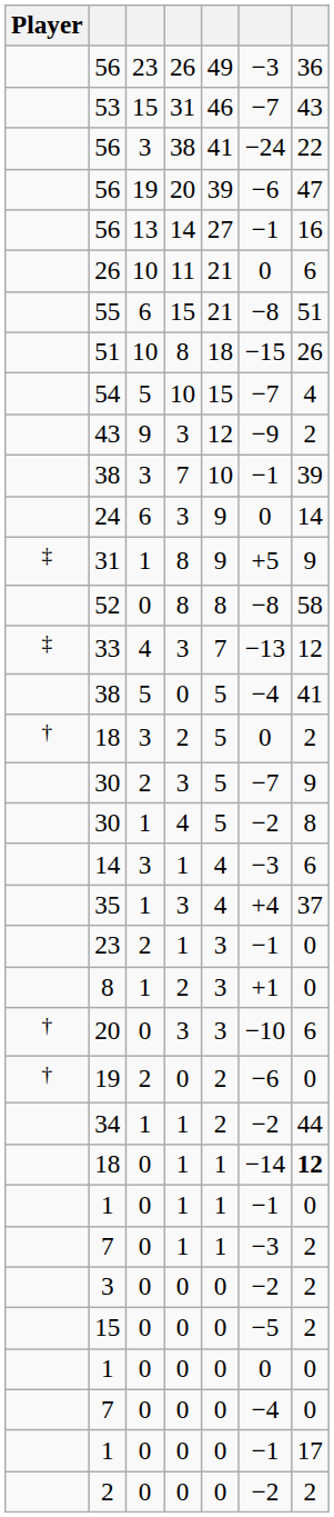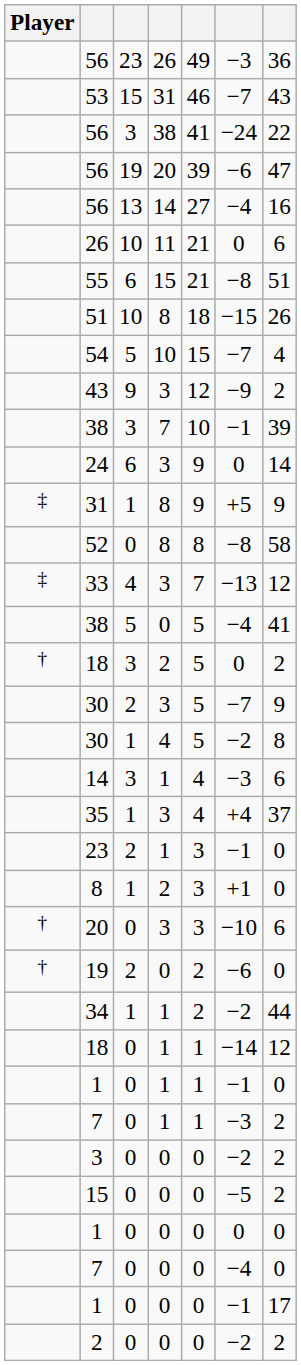 <table class="wikitable sortable" style="text-align:center;">
 <tr>
 <th>Player</th>
 <th></th>
 <th></th>
 <th></th>
 <th></th>
 <th data-sort-type="number"></th>
 <th></th>
 </tr>
 <tr>
 <td></td>
 <td>56</td>
 <td>23</td>
 <td>26</td>
 <td>49</td>
 <td>−3</td>
 <td>36</td>
 </tr>
 <tr>
 <td></td>
 <td>53</td>
 <td>15</td>
 <td>31</td>
 <td>46</td>
 <td>−7</td>
 <td>43</td>
 </tr>
 <tr>
 <td></td>
 <td>56</td>
 <td>3</td>
 <td>38</td>
 <td>41</td>
 <td>−24</td>
 <td>22</td>
 </tr>
 <tr>
 <td></td>
 <td>56</td>
 <td>19</td>
 <td>20</td>
 <td>39</td>
 <td>−6</td>
 <td>47</td>
 </tr>
 <tr>
 <td></td>
 <td>56</td>
 <td>13</td>
 <td>14</td>
 <td>27</td>
-<td>−1</td>
+<td>−4</td>
 <td>16</td>
 </tr>
 <tr>
 <td></td>
 <td>26</td>
 <td>10</td>
 <td>11</td>
 <td>21</td>
 <td>0</td>
 <td>6</td>
 </tr>
 <tr>
 <td></td>
 <td>55</td>
 <td>6</td>
 <td>15</td>
 <td>21</td>
 <td>−8</td>
 <td>51</td>
 </tr>
 <tr>
 <td></td>
 <td>51</td>
 <td>10</td>
 <td>8</td>
 <td>18</td>
 <td>−15</td>
 <td>26</td>
 </tr>
 <tr>
 <td></td>
 <td>54</td>
 <td>5</td>
 <td>10</td>
 <td>15</td>
 <td>−7</td>
 <td>4</td>
 </tr>
 <tr>
 <td></td>
 <td>43</td>
 <td>9</td>
 <td>3</td>
 <td>12</td>
 <td>−9</td>
 <td>2</td>
 </tr>
 <tr>
 <td></td>
 <td>38</td>
 <td>3</td>
 <td>7</td>
 <td>10</td>
 <td>−1</td>
 <td>39</td>
 </tr>
 <tr>
 <td></td>
 <td>24</td>
 <td>6</td>
 <td>3</td>
 <td>9</td>
 <td>0</td>
 <td>14</td>
 </tr>
 <tr>
 <td><sup>‡</sup></td>
 <td>31</td>
 <td>1</td>
 <td>8</td>
 <td>9</td>
 <td>+5</td>
 <td>9</td>
 </tr>
 <tr>
 <td></td>
 <td>52</td>
 <td>0</td>
 <td>8</td>
 <td>8</td>
 <td>−8</td>
 <td>58</td>
 </tr>
 <tr>
 <td><sup>‡</sup></td>
 <td>33</td>
 <td>4</td>
 <td>3</td>
 <td>7</td>
 <td>−13</td>
 <td>12</td>
 </tr>
 <tr>
 <td></td>
 <td>38</td>
 <td>5</td>
 <td>0</td>
 <td>5</td>
 <td>−4</td>
 <td>41</td>
 </tr>
 <tr>
 <td><sup>†</sup></td>
 <td>18</td>
 <td>3</td>
 <td>2</td>
 <td>5</td>
 <td>0</td>
 <td>2</td>
 </tr>
 <tr>
 <td></td>
 <td>30</td>
 <td>2</td>
 <td>3</td>
 <td>5</td>
 <td>−7</td>
 <td>9</td>
 </tr>
 <tr>
 <td></td>
 <td>30</td>
 <td>1</td>
 <td>4</td>
 <td>5</td>
 <td>−2</td>
 <td>8</td>
 </tr>
 <tr>
 <td></td>
 <td>14</td>
 <td>3</td>
 <td>1</td>
 <td>4</td>
 <td>−3</td>
 <td>6</td>
 </tr>
 <tr>
 <td></td>
 <td>35</td>
 <td>1</td>
 <td>3</td>
 <td>4</td>
 <td>+4</td>
 <td>37</td>
 </tr>
 <tr>
 <td></td>
 <td>23</td>
 <td>2</td>
 <td>1</td>
 <td>3</td>
 <td>−1</td>
 <td>0</td>
 </tr>
 <tr>
 <td></td>
 <td>8</td>
 <td>1</td>
 <td>2</td>
 <td>3</td>
 <td>+1</td>
 <td>0</td>
 </tr>
 <tr>
 <td><sup>†</sup></td>
 <td>20</td>
 <td>0</td>
 <td>3</td>
 <td>3</td>
 <td>−10</td>
 <td>6</td>
 </tr>
 <tr>
 <td><sup>†</sup></td>
 <td>19</td>
 <td>2</td>
 <td>0</td>
 <td>2</td>
 <td>−6</td>
 <td>0</td>
 </tr>
 <tr>
 <td></td>
 <td>34</td>
 <td>1</td>
 <td>1</td>
 <td>2</td>
 <td>−2</td>
 <td>44</td>
 </tr>
 <tr>
 <td></td>
 <td>18</td>
 <td>0</td>
 <td>1</td>
 <td>1</td>
 <td>−14</td>
-<td><strong>12</strong></td>
+<td>12</td>
 </tr>
 <tr>
 <td></td>
 <td>1</td>
 <td>0</td>
 <td>1</td>
 <td>1</td>
 <td>−1</td>
 <td>0</td>
 </tr>
 <tr>
 <td></td>
 <td>7</td>
 <td>0</td>
 <td>1</td>
 <td>1</td>
 <td>−3</td>
 <td>2</td>
 </tr>
 <tr>
 <td></td>
 <td>3</td>
 <td>0</td>
 <td>0</td>
 <td>0</td>
 <td>−2</td>
 <td>2</td>
 </tr>
 <tr>
 <td></td>
 <td>15</td>
 <td>0</td>
 <td>0</td>
 <td>0</td>
 <td>−5</td>
 <td>2</td>
 </tr>
 <tr>
 <td></td>
 <td>1</td>
 <td>0</td>
 <td>0</td>
 <td>0</td>
 <td>0</td>
 <td>0</td>
 </tr>
 <tr>
 <td></td>
 <td>7</td>
 <td>0</td>
 <td>0</td>
 <td>0</td>
 <td>−4</td>
 <td>0</td>
 </tr>
 <tr>
 <td></td>
 <td>1</td>
 <td>0</td>
 <td>0</td>
 <td>0</td>
 <td>−1</td>
 <td>17</td>
 </tr>
 <tr>
 <td></td>
 <td>2</td>
 <td>0</td>
 <td>0</td>
 <td>0</td>
 <td>−2</td>
 <td>2</td>
 </tr>
 </table>
